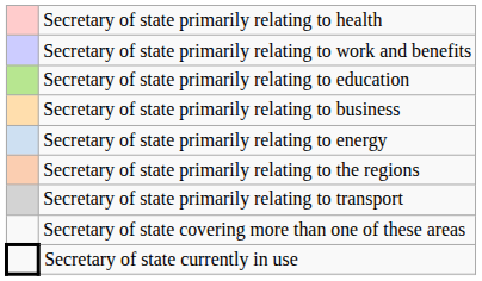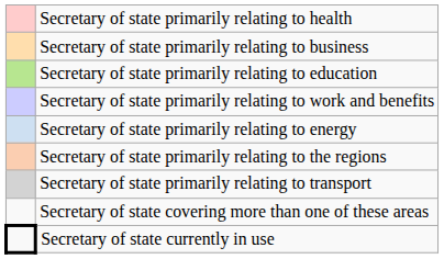 <table class="wikitable">
 <tr>
 <td style="background:#FFCCCC;width:20px"></td>
 <td>Secretary of state primarily relating to health</td>
 </tr>
 <tr>
-<td style="background:#CCCCFF;"></td>
-<td>Secretary of state primarily relating to work and benefits</td>
+<td style="background:#ffdead;"></td>
+<td>Secretary of state primarily relating to business</td>
 </tr>
 <tr>
 <td style="background:#b7e690;"></td>
 <td>Secretary of state primarily relating to education</td>
 </tr>
 <tr>
-<td style="background:#ffdead;"></td>
-<td>Secretary of state primarily relating to business</td>
+<td style="background:#CCCCFF;"></td>
+<td>Secretary of state primarily relating to work and benefits</td>
 </tr>
 <tr>
 <td style="background:#CEE0F2"></td>
 <td>Secretary of state primarily relating to energy</td>
 </tr>
 <tr>
 <td style="background:#FBCEB1"></td>
 <td>Secretary of state primarily relating to the regions</td>
 </tr>
 <tr>
 <td style="background:lightgrey;"></td>
 <td>Secretary of state primarily relating to transport</td>
 </tr>
 <tr>
 <td></td>
 <td>Secretary of state covering more than one of these areas</td>
 </tr>
 <tr>
 <td style="border-width:3px 3px 3px 3px;border-color:black"></td>
 <td>Secretary of state currently in use</td>
 </tr>
 </table>
